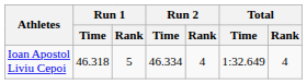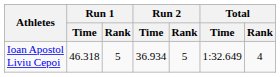 <table class="wikitable" border="1" style="font-size:90%">
 <tr>
 <th rowspan="2">Athletes</th>
 <th colspan="2">Run 1</th>
 <th colspan="2">Run 2</th>
 <th colspan="2">Total</th>
 </tr>
 <tr>
 <th>Time</th>
 <th>Rank</th>
 <th>Time</th>
 <th>Rank</th>
 <th>Time</th>
 <th>Rank</th>
 </tr>
 <tr>
 <td><a href='#'>Ioan Apostol</a><br><a href='#'>Liviu Cepoi</a></td>
 <td align="center">46.318</td>
 <td align="center">5</td>
-<td align="center">46.334</td>
-<td align="center">4</td>
+<td align="center">36.934</td>
+<td align="center">5</td>
 <td align="center">1:32.649</td>
 <td align="center">4</td>
 </tr>
 </table>
